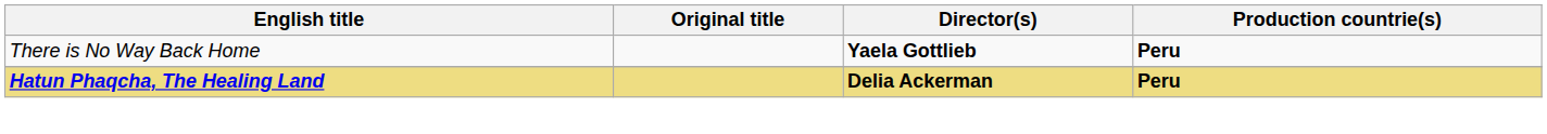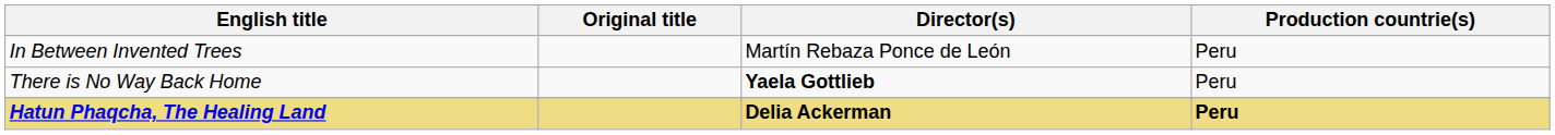 <table class="sortable wikitable" style="width:100%; margin-bottom:4px" cellpadding="5">
 <tr>
 <th scope="col">English title</th>
 <th scope="col">Original title</th>
 <th scope="col">Director(s)</th>
 <th scope="col">Production countrie(s)</th>
 </tr>
 <tr>
+<td><em>In Between Invented Trees</em></td>
+<td></td>
+<td>Martín Rebaza Ponce de León</td>
+<td>Peru</td>
+</tr>
+<tr>
 <td><em>There is No Way Back Home</em></td>
 <td></td>
 <td><strong>Yaela Gottlieb</strong></td>
-<td><strong>Peru</strong></td>
+<td>Peru</td>
 </tr>
 <tr>
 </tr>
 <tr style="background:#EEDD82">
 <td><strong><em><a href='#'>Hatun Phaqcha, The Healing Land</a></em></strong></td>
 <td><strong></strong></td>
 <td><strong>Delia Ackerman</strong></td>
 <td><strong>Peru</strong></td>
 </tr>
 </table>
